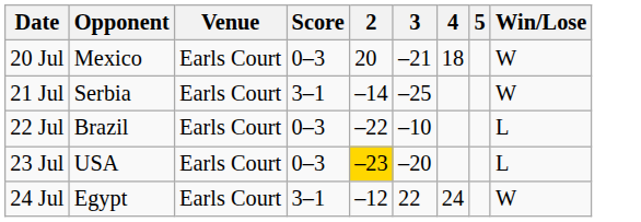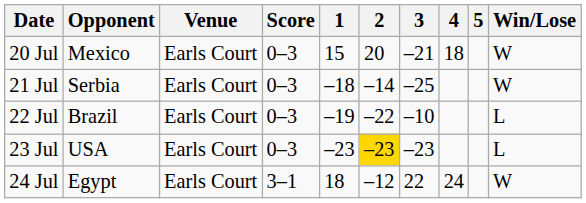 <table class="wikitable">
 <tr>
 <th>Date</th>
 <th>Opponent</th>
 <th>Venue</th>
 <th>Score</th>
+<th>1</th>
 <th>2</th>
 <th>3</th>
 <th>4</th>
 <th>5</th>
 <th>Win/Lose</th>
 </tr>
 <tr>
 <td>20 Jul</td>
 <td>Mexico</td>
 <td>Earls Court</td>
 <td>0–3</td>
+<td>15</td>
 <td>20</td>
 <td>–21</td>
 <td>18</td>
 <td></td>
 <td>W</td>
 </tr>
 <tr>
 <td>21 Jul</td>
 <td>Serbia</td>
 <td>Earls Court</td>
-<td>3–1</td>
+<td>0–3</td>
+<td>–18</td>
 <td>–14</td>
 <td>–25</td>
 <td></td>
 <td></td>
 <td>W</td>
 </tr>
 <tr>
 <td>22 Jul</td>
 <td>Brazil</td>
 <td>Earls Court</td>
 <td>0–3</td>
+<td>–19</td>
 <td>–22</td>
 <td>–10</td>
 <td></td>
 <td></td>
 <td>L</td>
 </tr>
 <tr>
 <td>23 Jul</td>
 <td>USA</td>
 <td>Earls Court</td>
 <td>0–3</td>
+<td>–23</td>
 <td style="background: gold;">–23</td>
-<td>–20</td>
+<td>–23</td>
 <td></td>
 <td></td>
 <td>L</td>
 </tr>
 <tr>
 <td>24 Jul</td>
 <td>Egypt</td>
 <td>Earls Court</td>
 <td>3–1</td>
+<td>18</td>
 <td>–12</td>
 <td>22</td>
 <td>24</td>
 <td></td>
 <td>W</td>
 </tr>
 </table>
